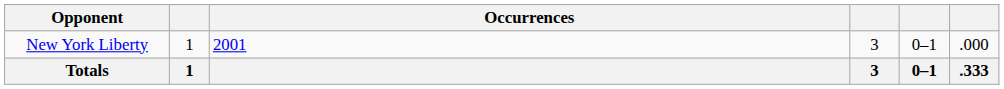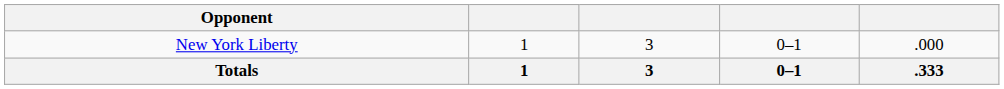 <table class="wikitable sortable" style="text-align: center; width: 75%;">
 <tr>
 <th width="150">Opponent</th>
 <th width="30"></th>
-<th>Occurrences</th>
 <th width="40"></th>
 <th width="40"></th>
 <th width="40"></th>
 </tr>
 <tr>
 <td><a href='#'>New York Liberty</a></td>
 <td>1</td>
-<td align=left><a href='#'>2001</a></td>
 <td>3</td>
 <td>0–1</td>
 <td>.000</td>
 </tr>
 <tr>
 <th width="150">Totals</th>
 <th width="30">1</th>
-<th></th>
 <th width="40">3</th>
 <th width="40">0–1</th>
 <th width="40">.333</th>
 </tr>
 </table>
